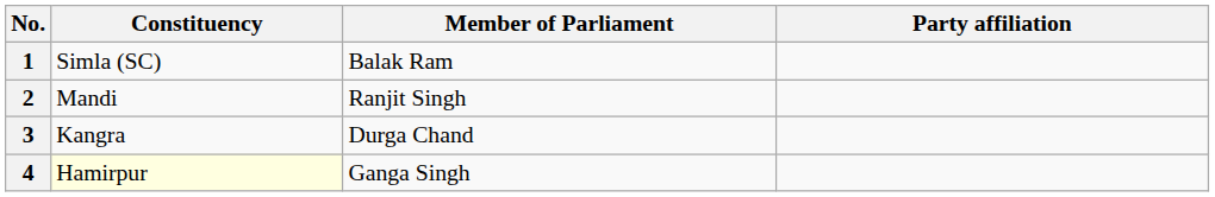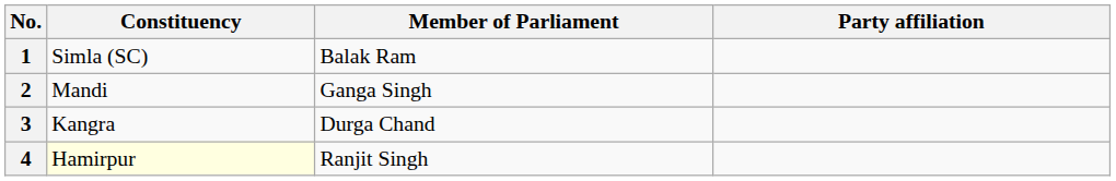 <table class="wikitable sortable">
 <tr style="text-align:center;">
 <th>No.</th>
 <th style="width:12em">Constituency</th>
 <th style="width:18em">Member of Parliament</th>
 <th colspan="2" style="width:18em">Party affiliation</th>
 </tr>
 <tr>
 <th>1</th>
 <td>Simla (SC)</td>
 <td>Balak Ram</td>
 <td></td>
 </tr>
 <tr>
 <th>2</th>
 <td>Mandi</td>
-<td>Ranjit Singh</td>
+<td>Ganga Singh</td>
 <td></td>
 </tr>
 <tr>
 <th>3</th>
 <td>Kangra</td>
 <td>Durga Chand</td>
 <td></td>
 </tr>
 <tr>
 <th>4</th>
 <td style="background: lightyellow;">Hamirpur</td>
-<td>Ganga Singh</td>
+<td>Ranjit Singh</td>
 <td></td>
 </tr>
 </table>
